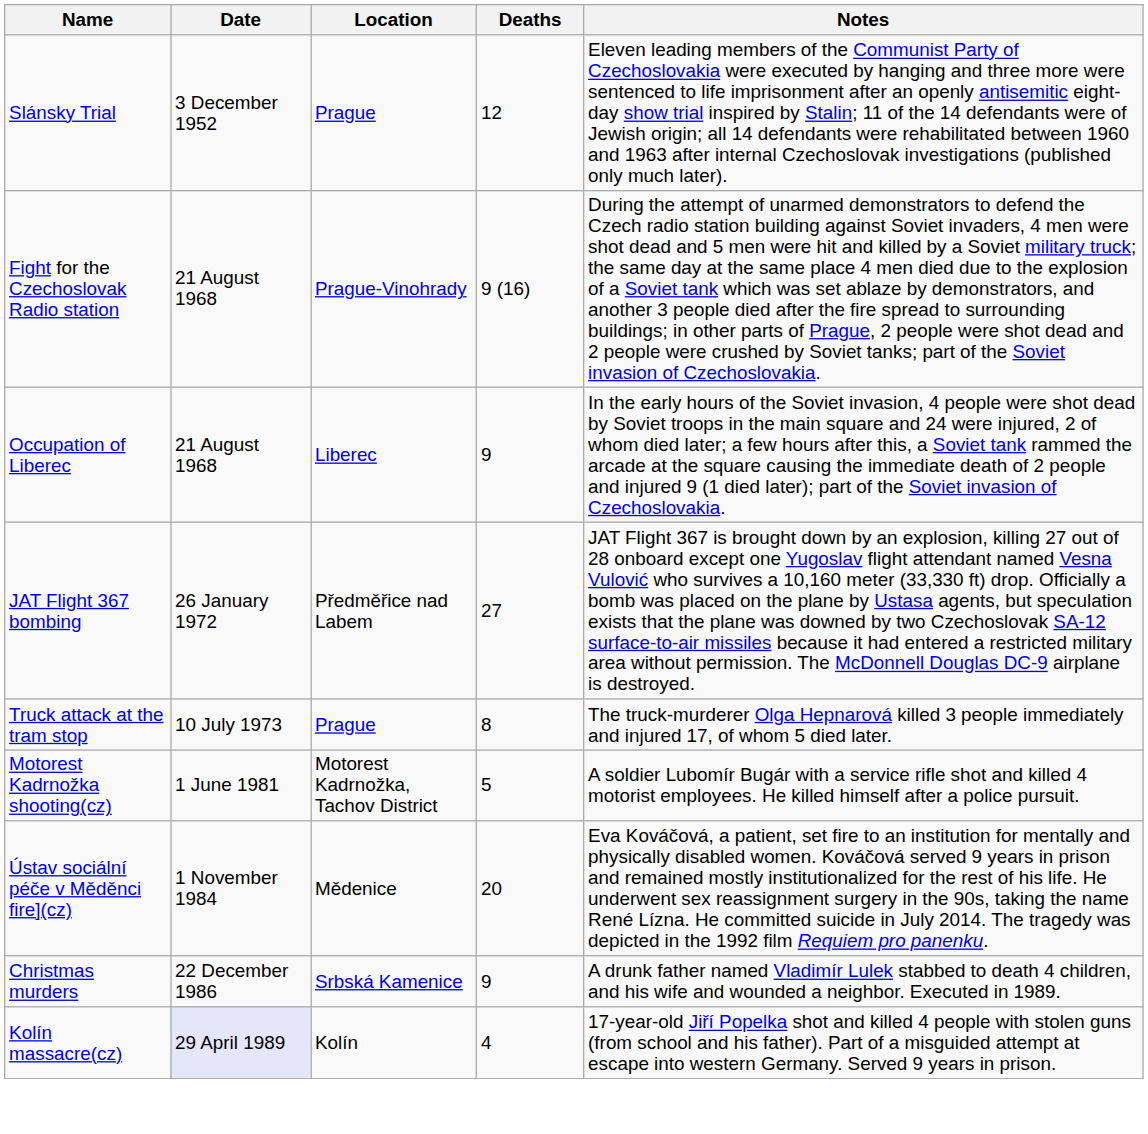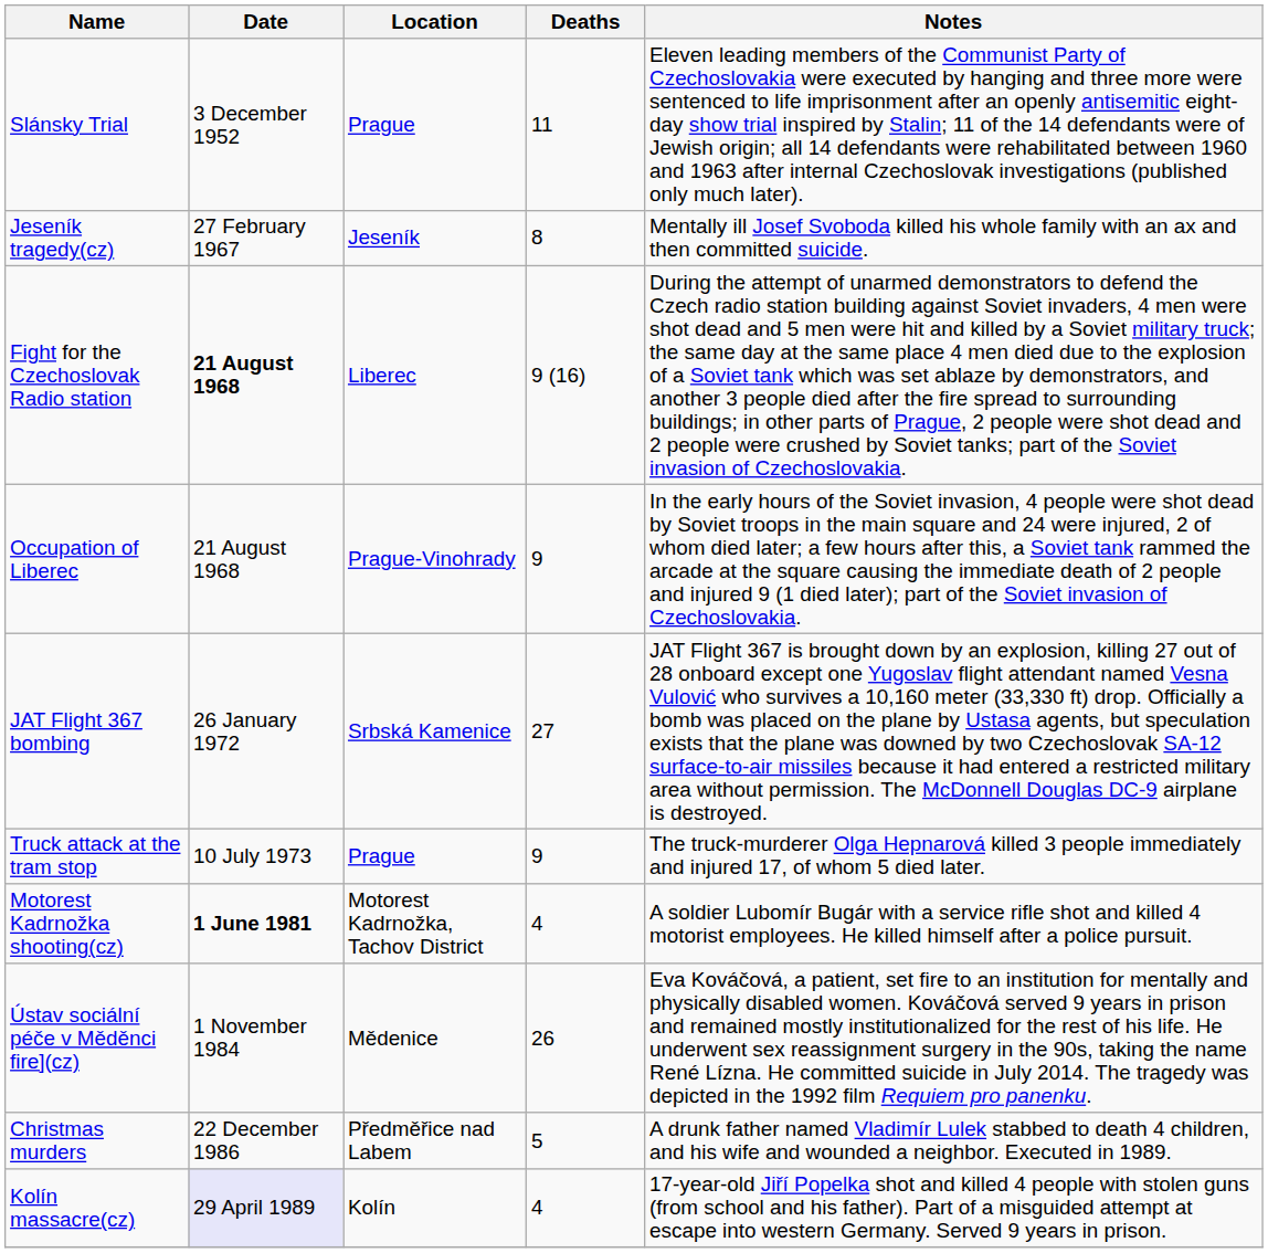 <table class="sortable wikitable" style="font-size:90%;">
 <tr>
 <th style="width:120px;">Name</th>
 <th style="width:100px;">Date</th>
 <th style="width:120px;">Location</th>
 <th style="width:75px;">Deaths</th>
 <th class="unsortable">Notes</th>
 </tr>
 <tr>
 <td><a href='#'>Slánsky Trial</a></td>
 <td>3 December 1952</td>
 <td><a href='#'>Prague</a></td>
-<td>12</td>
+<td>11</td>
 <td>Eleven leading members of the <a href='#'>Communist Party of Czechoslovakia</a> were executed by hanging and three more were sentenced to life imprisonment after an openly <a href='#'>antisemitic</a> eight-day <a href='#'>show trial</a> inspired by <a href='#'>Stalin</a>; 11 of the 14 defendants were of Jewish origin; all 14 defendants were rehabilitated between 1960 and 1963 after internal Czechoslovak investigations (published only much later).</td>
 </tr>
 <tr>
+<td><a href='#'>Jeseník tragedy(cz)</a></td>
+<td>27 February 1967</td>
+<td><a href='#'>Jeseník</a></td>
+<td>8</td>
+<td>Mentally ill <a href='#'>Josef Svoboda</a> killed his whole family with an ax and then committed <a href='#'>suicide</a>.</td>
+</tr>
+<tr>
 <td><a href='#'>Fight</a> for the <a href='#'>Czechoslovak Radio station</a></td>
-<td>21 August 1968</td>
-<td><a href='#'>Prague-Vinohrady</a></td>
+<td><strong>21 August 1968</strong></td>
+<td><a href='#'>Liberec</a></td>
 <td>9 (16)</td>
 <td>During the attempt of unarmed demonstrators to defend the Czech radio station building against Soviet invaders, 4 men were shot dead and 5 men were hit and killed by a Soviet <a href='#'>military truck</a>; the same day at the same place 4 men died due to the explosion of a <a href='#'>Soviet tank</a> which was set ablaze by demonstrators, and another 3 people died after the fire spread to surrounding buildings; in other parts of <a href='#'>Prague</a>, 2 people were shot dead and 2 people were crushed by Soviet tanks; part of the <a href='#'>Soviet invasion of Czechoslovakia</a>.</td>
 </tr>
 <tr>
 <td><a href='#'>Occupation of Liberec</a></td>
 <td>21 August 1968</td>
-<td><a href='#'>Liberec</a></td>
+<td><a href='#'>Prague-Vinohrady</a></td>
 <td>9</td>
 <td>In the early hours of the Soviet invasion, 4 people were shot dead by Soviet troops in the main square and 24 were injured, 2 of whom died later; a few hours after this, a <a href='#'>Soviet tank</a> rammed the arcade at the square causing the immediate death of 2 people and injured 9 (1 died later); part of the <a href='#'>Soviet invasion of Czechoslovakia</a>.</td>
 </tr>
 <tr>
 <td><a href='#'>JAT Flight 367 bombing</a></td>
 <td>26 January 1972</td>
-<td>Předměřice nad Labem</td>
+<td><a href='#'>Srbská Kamenice</a></td>
 <td>27</td>
 <td>JAT Flight 367 is brought down by an explosion, killing 27 out of 28 onboard except one <a href='#'>Yugoslav</a> flight attendant named <a href='#'>Vesna Vulović</a> who survives a 10,160 meter (33,330 ft) drop. Officially a bomb was placed on the plane by <a href='#'>Ustasa</a> agents, but speculation exists that the plane was downed by two Czechoslovak <a href='#'>SA-12 surface-to-air missiles</a> because it had entered a restricted military area without permission. The <a href='#'>McDonnell Douglas DC-9</a> airplane is destroyed.</td>
 </tr>
 <tr>
 <td><a href='#'>Truck attack at the tram stop</a></td>
 <td>10 July 1973</td>
 <td><a href='#'>Prague</a></td>
-<td>8</td>
+<td>9</td>
 <td>The truck-murderer <a href='#'>Olga Hepnarová</a> killed 3 people immediately and injured 17, of whom 5 died later.</td>
 </tr>
 <tr>
 <td><a href='#'>Motorest Kadrnožka shooting(cz)</a></td>
-<td>1 June 1981</td>
+<td><strong>1 June 1981</strong></td>
 <td>Motorest Kadrnožka, Tachov District</td>
-<td>5</td>
+<td>4</td>
 <td>A soldier Lubomír Bugár with a service rifle shot and killed 4 motorist employees. He killed himself after a police pursuit.</td>
 </tr>
 <tr>
 <td><a href='#'>Ústav sociální péče v Měděnci fire](cz)</a></td>
 <td>1 November 1984</td>
 <td>Mědenice</td>
-<td>20</td>
+<td>26</td>
 <td>Eva Kováčová, a patient, set fire to an institution for mentally and physically disabled women. Kováčová served 9 years in prison and remained mostly institutionalized for the rest of his life. He underwent sex reassignment surgery in the 90s, taking the name René Lízna. He committed suicide in July 2014. The tragedy was depicted in the 1992 film <em><a href='#'>Requiem pro panenku</a></em>.</td>
 </tr>
 <tr>
 <td><a href='#'>Christmas murders</a></td>
 <td>22 December 1986</td>
-<td><a href='#'>Srbská Kamenice</a></td>
-<td>9</td>
+<td>Předměřice nad Labem</td>
+<td>5</td>
 <td>A drunk father named <a href='#'>Vladimír Lulek</a> stabbed to death 4 children, and his wife and wounded a neighbor. Executed in 1989.</td>
 </tr>
 <tr>
 <td><a href='#'>Kolín massacre(cz)</a></td>
 <td style="background: lavender;">29 April 1989</td>
 <td>Kolín</td>
 <td>4</td>
 <td>17-year-old <a href='#'>Jiří Popelka</a> shot and killed 4 people with stolen guns (from school and his father). Part of a misguided attempt at escape into western Germany. Served 9 years in prison.</td>
 </tr>
 <tr>
 </tr>
 </table>
